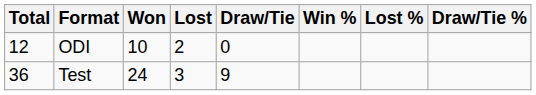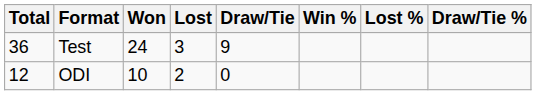 <table class="wikitable">
 <tr>
 <th>Total</th>
 <th>Format</th>
 <th>Won</th>
 <th>Lost</th>
 <th>Draw/Tie</th>
 <th>Win %</th>
 <th>Lost %</th>
 <th>Draw/Tie %</th>
 </tr>
 <tr>
+<td>36</td>
+<td>Test</td>
+<td>24</td>
+<td>3</td>
+<td>9</td>
+<td></td>
+<td></td>
+<td></td>
+</tr>
+<tr>
 <td>12</td>
 <td>ODI</td>
 <td>10</td>
 <td>2</td>
 <td>0</td>
 <td></td>
 <td></td>
 <td></td>
 </tr>
-<tr>
-<td>36</td>
-<td>Test</td>
-<td>24</td>
-<td>3</td>
-<td>9</td>
-<td></td>
-<td></td>
-<td></td>
-</tr>
 </table>
